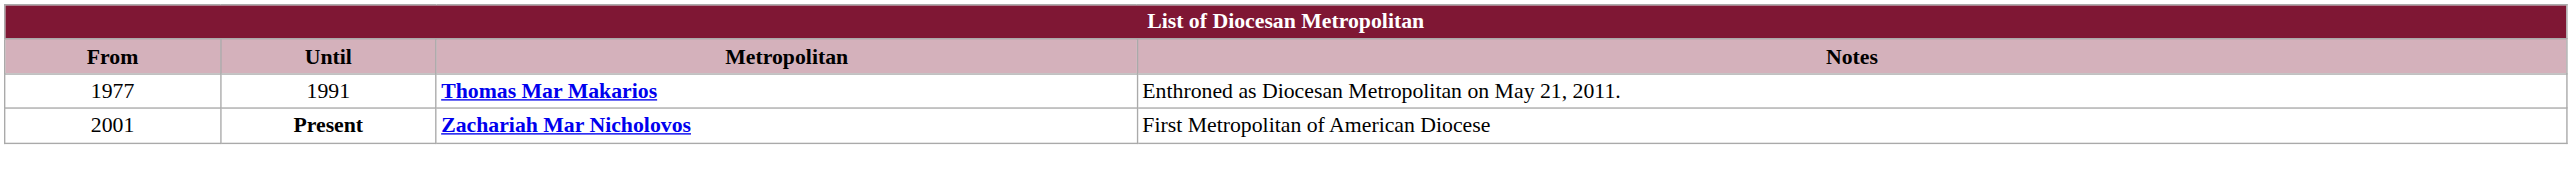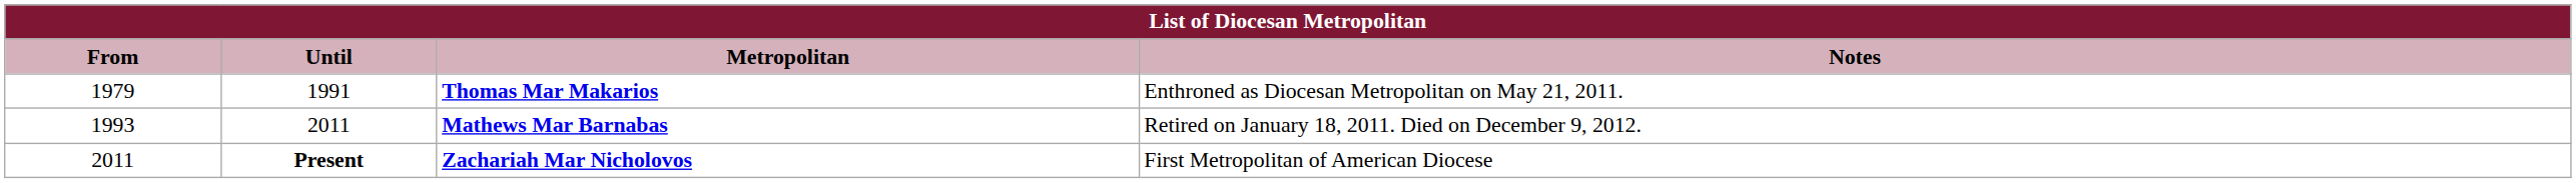 <table class="wikitable" style="width: 95%;">
 <tr>
 <th colspan="4" style="background-color: #7F1734; color: white;">List of Diocesan Metropolitan</th>
 </tr>
 <tr>
 <th style="background-color: #D4B1BB; width: 8%;">From</th>
 <th style="background-color: #D4B1BB; width: 8%;">Until</th>
 <th style="background-color: #D4B1BB; width: 26%;">Metropolitan</th>
 <th style="background-color: #D4B1BB; width: 53%;">Notes</th>
 </tr>
 <tr valign="top" style="background-color: white;">
-<td style="text-align: center;">1977</td>
+<td style="text-align: center;">1979</td>
 <td style="text-align: center;">1991</td>
 <td><strong><a href='#'>Thomas Mar Makarios</a></strong></td>
 <td>Enthroned as Diocesan Metropolitan on May 21, 2011.</td>
 </tr>
 <tr valign="top" style="background-color: white;">
-<td style="text-align: center;">2001</td>
+<td style="text-align: center;">1993</td>
+<td style="text-align: center;">2011</td>
+<td><strong><a href='#'>Mathews Mar Barnabas</a></strong></td>
+<td>Retired on January 18, 2011. Died on December 9, 2012.</td>
+</tr>
+<tr valign="top" style="background-color: white;">
+<td style="text-align: center;">2011</td>
 <td style="text-align: center;"><strong>Present</strong></td>
 <td><strong><a href='#'>Zachariah Mar Nicholovos</a></strong></td>
 <td>First Metropolitan of American Diocese</td>
 </tr>
 </table>
